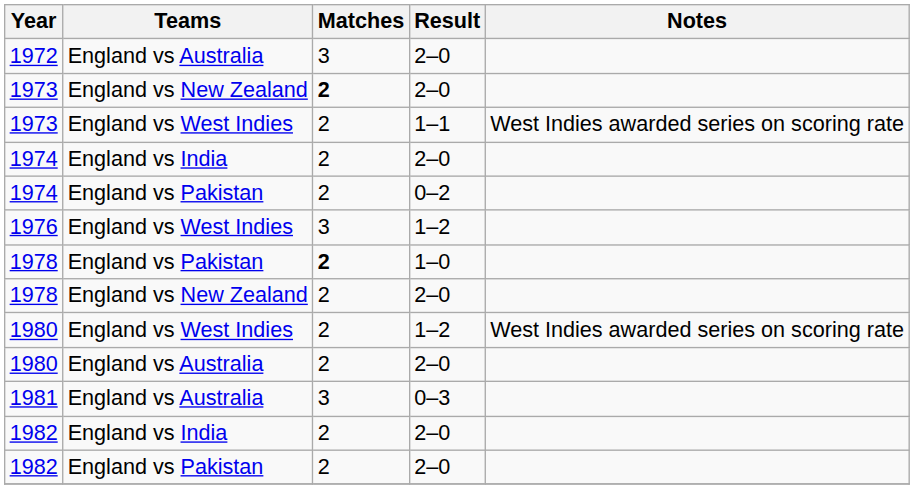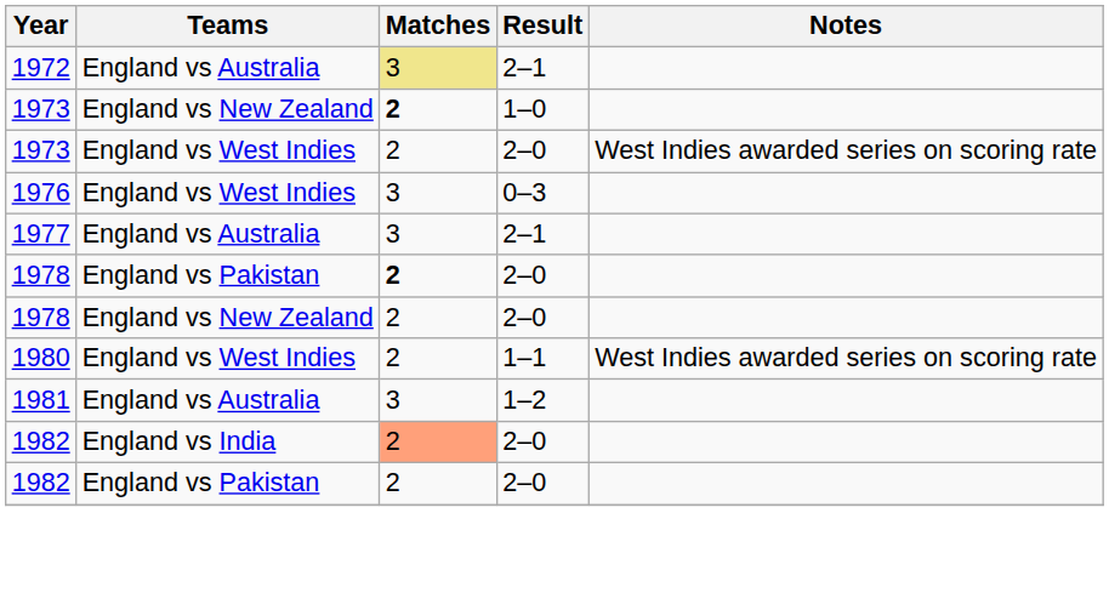 <table class="wikitable">
 <tr>
 <th>Year</th>
 <th>Teams</th>
 <th>Matches</th>
 <th>Result</th>
 <th>Notes</th>
 </tr>
 <tr>
 <td><a href='#'>1972</a></td>
 <td>England vs <a href='#'>Australia</a></td>
-<td>3</td>
-<td>2–0</td>
+<td style="background: khaki;">3</td>
+<td>2–1</td>
 <td> </td>
 </tr>
 <tr>
 <td><a href='#'>1973</a></td>
 <td>England vs <a href='#'>New Zealand</a></td>
 <td><strong>2</strong></td>
-<td>2–0</td>
+<td>1–0</td>
 <td> </td>
 </tr>
 <tr>
 <td><a href='#'>1973</a></td>
 <td>England vs <a href='#'>West Indies</a></td>
 <td>2</td>
-<td>1–1</td>
+<td>2–0</td>
 <td>West Indies awarded series on scoring rate</td>
-</tr>
-<tr>
-<td><a href='#'>1974</a></td>
-<td>England vs <a href='#'>India</a></td>
-<td>2</td>
-<td>2–0</td>
-<td> </td>
-</tr>
-<tr>
-<td><a href='#'>1974</a></td>
-<td>England vs <a href='#'>Pakistan</a></td>
-<td>2</td>
-<td>0–2</td>
-<td> </td>
 </tr>
 <tr>
 <td><a href='#'>1976</a></td>
 <td>England vs <a href='#'>West Indies</a></td>
 <td>3</td>
-<td>1–2</td>
+<td>0–3</td>
+<td> </td>
+</tr>
+<tr>
+<td><a href='#'>1977</a></td>
+<td>England vs <a href='#'>Australia</a></td>
+<td>3</td>
+<td>2–1</td>
 <td> </td>
 </tr>
 <tr>
 <td><a href='#'>1978</a></td>
 <td>England vs <a href='#'>Pakistan</a></td>
 <td><strong>2</strong></td>
-<td>1–0</td>
+<td>2–0</td>
 <td> </td>
 </tr>
 <tr>
 <td><a href='#'>1978</a></td>
 <td>England vs <a href='#'>New Zealand</a></td>
 <td>2</td>
 <td>2–0</td>
 <td> </td>
 </tr>
 <tr>
 <td><a href='#'>1980</a></td>
 <td>England vs <a href='#'>West Indies</a></td>
 <td>2</td>
-<td>1–2</td>
+<td>1–1</td>
 <td>West Indies awarded series on scoring rate</td>
-</tr>
-<tr>
-<td><a href='#'>1980</a></td>
-<td>England vs <a href='#'>Australia</a></td>
-<td>2</td>
-<td>2–0</td>
-<td> </td>
 </tr>
 <tr>
 <td><a href='#'>1981</a></td>
 <td>England vs <a href='#'>Australia</a></td>
 <td>3</td>
-<td>0–3</td>
+<td>1–2</td>
 <td> </td>
 </tr>
 <tr>
 <td><a href='#'>1982</a></td>
 <td>England vs <a href='#'>India</a></td>
-<td>2</td>
+<td style="background: lightsalmon;">2</td>
 <td>2–0</td>
 <td> </td>
 </tr>
 <tr>
 <td><a href='#'>1982</a></td>
 <td>England vs <a href='#'>Pakistan</a></td>
 <td>2</td>
 <td>2–0</td>
 <td> </td>
 </tr>
 <tr>
 </tr>
 </table>
